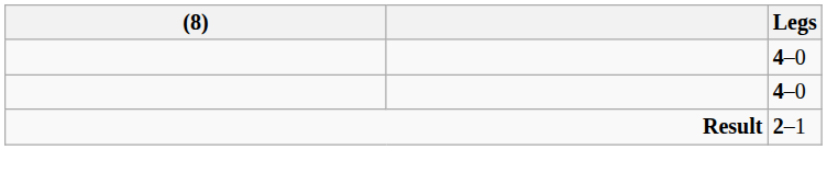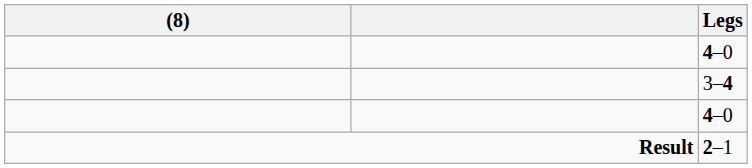 <table class="wikitable">
 <tr>
 <th width=270> (8)</th>
 <th width=270></th>
 <th>Legs</th>
 </tr>
 <tr>
 <td></td>
 <td></td>
 <td><strong>4</strong>–0</td>
 </tr>
 <tr>
 <td></td>
 <td></td>
+<td>3–<strong>4</strong></td>
+</tr>
+<tr>
+<td></td>
+<td></td>
 <td><strong>4</strong>–0</td>
 </tr>
 <tr>
 <td colspan="2" align="right"><strong>Result</strong></td>
 <td><strong>2</strong>–1</td>
 </tr>
 </table>
